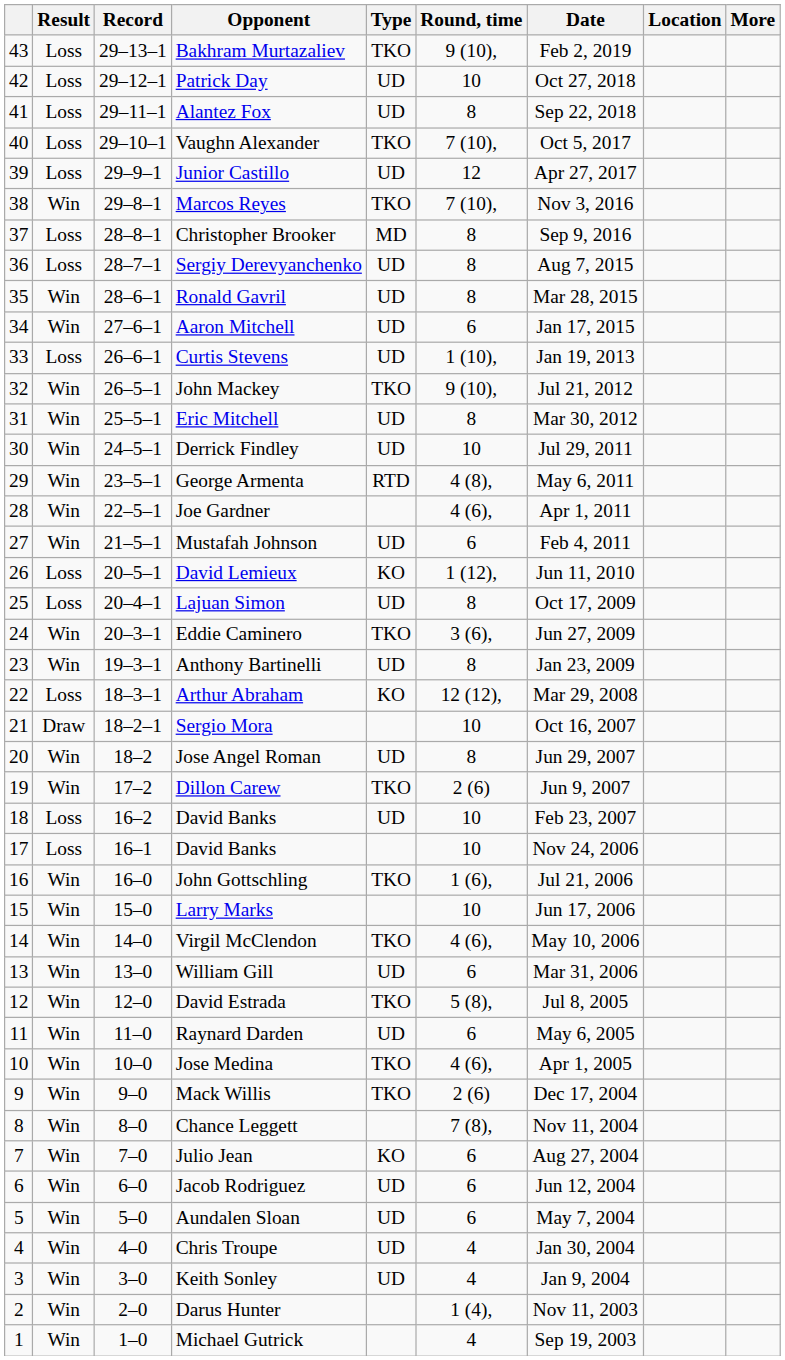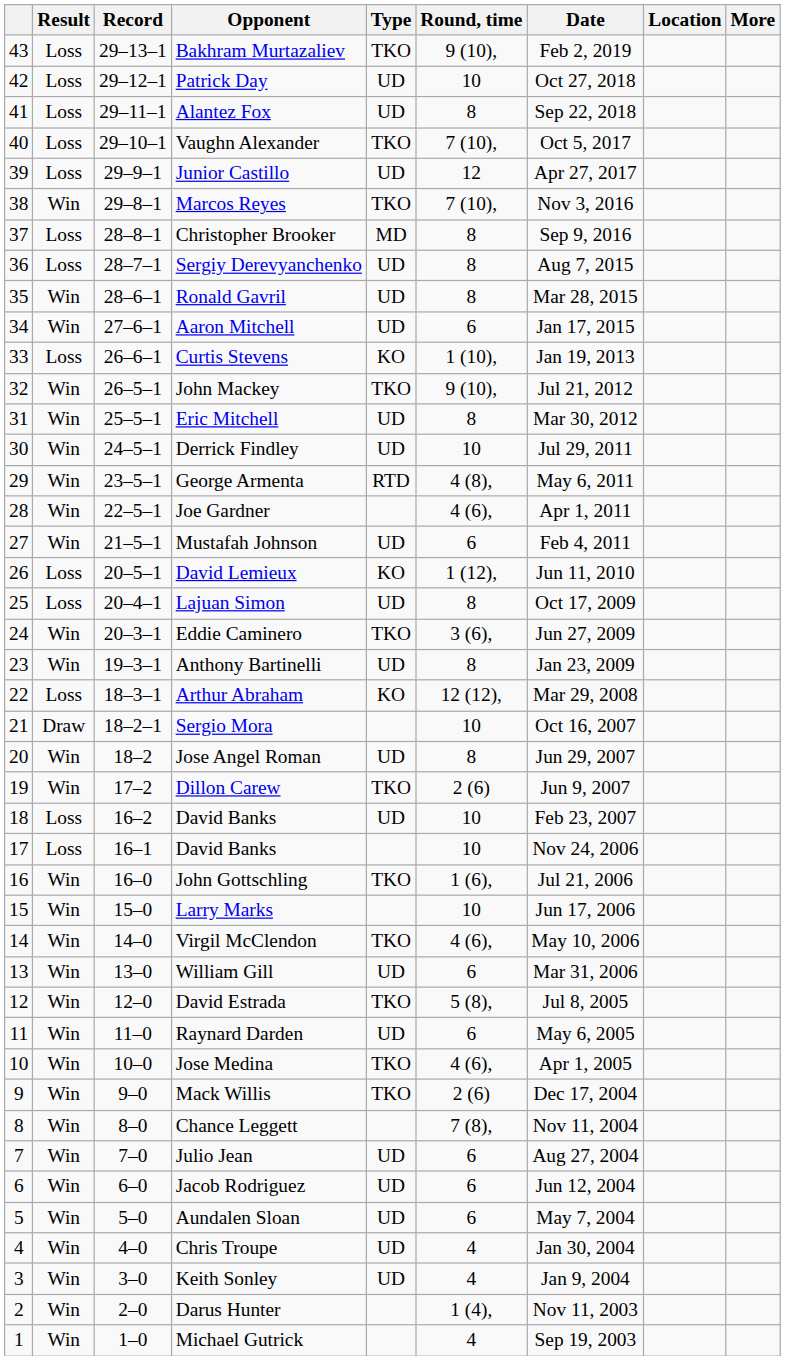 <table class="wikitable" style="text-align:center">
 <tr>
 <th></th>
 <th>Result</th>
 <th>Record</th>
 <th>Opponent</th>
 <th>Type</th>
 <th>Round, time</th>
 <th>Date</th>
 <th>Location</th>
 <th>More</th>
 </tr>
 <tr>
 <td>43</td>
 <td>Loss</td>
 <td>29–13–1</td>
 <td style="text-align:left;"> <a href='#'>Bakhram Murtazaliev</a></td>
 <td>TKO</td>
 <td>9 (10), </td>
 <td>Feb 2, 2019</td>
 <td style="text-align:left;"> </td>
 <td align=left></td>
 </tr>
 <tr>
 <td>42</td>
 <td>Loss</td>
 <td>29–12–1</td>
 <td style="text-align:left;"> <a href='#'>Patrick Day</a></td>
 <td>UD</td>
 <td>10</td>
 <td>Oct 27, 2018</td>
 <td style="text-align:left;"> </td>
 <td align=left></td>
 </tr>
 <tr>
 <td>41</td>
 <td>Loss</td>
 <td>29–11–1</td>
 <td style="text-align:left;"> <a href='#'>Alantez Fox</a></td>
 <td>UD</td>
 <td>8</td>
 <td>Sep 22, 2018</td>
 <td style="text-align:left;"> </td>
 <td></td>
 </tr>
 <tr>
 <td>40</td>
 <td>Loss</td>
 <td>29–10–1</td>
 <td style="text-align:left;"> Vaughn Alexander</td>
 <td>TKO</td>
 <td>7 (10), </td>
 <td>Oct 5, 2017</td>
 <td style="text-align:left;"> </td>
 <td></td>
 </tr>
 <tr>
 <td>39</td>
 <td>Loss</td>
 <td>29–9–1</td>
 <td style="text-align:left;"> <a href='#'>Junior Castillo</a></td>
 <td>UD</td>
 <td>12</td>
 <td>Apr 27, 2017</td>
 <td style="text-align:left;"> </td>
 <td align=left></td>
 </tr>
 <tr>
 <td>38</td>
 <td>Win</td>
 <td>29–8–1</td>
 <td style="text-align:left;"> <a href='#'>Marcos Reyes</a></td>
 <td>TKO</td>
 <td>7 (10), </td>
 <td>Nov 3, 2016</td>
 <td style="text-align:left;"> </td>
 <td align=left></td>
 </tr>
 <tr>
 <td>37</td>
 <td>Loss</td>
 <td>28–8–1</td>
 <td style="text-align:left;"> Christopher Brooker</td>
 <td>MD</td>
 <td>8</td>
 <td>Sep 9, 2016</td>
 <td style="text-align:left;"> </td>
 <td></td>
 </tr>
 <tr>
 <td>36</td>
 <td>Loss</td>
 <td>28–7–1</td>
 <td style="text-align:left;"> <a href='#'>Sergiy Derevyanchenko</a></td>
 <td>UD</td>
 <td>8</td>
 <td>Aug 7, 2015</td>
 <td style="text-align:left;"> </td>
 <td></td>
 </tr>
 <tr>
 <td>35</td>
 <td>Win</td>
 <td>28–6–1</td>
 <td style="text-align:left;"> <a href='#'>Ronald Gavril</a></td>
 <td>UD</td>
 <td>8</td>
 <td>Mar 28, 2015</td>
 <td style="text-align:left;"> </td>
 <td></td>
 </tr>
 <tr>
 <td>34</td>
 <td>Win</td>
 <td>27–6–1</td>
 <td style="text-align:left;"> <a href='#'>Aaron Mitchell</a></td>
 <td>UD</td>
 <td>6</td>
 <td>Jan 17, 2015</td>
 <td style="text-align:left;"> </td>
 <td></td>
 </tr>
 <tr>
 <td>33</td>
 <td>Loss</td>
 <td>26–6–1</td>
 <td style="text-align:left;"> <a href='#'>Curtis Stevens</a></td>
-<td>UD</td>
+<td>KO</td>
 <td>1 (10), </td>
 <td>Jan 19, 2013</td>
 <td style="text-align:left;"> </td>
 <td align=left></td>
 </tr>
 <tr>
 <td>32</td>
 <td>Win</td>
 <td>26–5–1</td>
 <td style="text-align:left;"> John Mackey</td>
 <td>TKO</td>
 <td>9 (10), </td>
 <td>Jul 21, 2012</td>
 <td style="text-align:left;"> </td>
 <td></td>
 </tr>
 <tr>
 <td>31</td>
 <td>Win</td>
 <td>25–5–1</td>
 <td style="text-align:left;"> <a href='#'>Eric Mitchell</a></td>
 <td>UD</td>
 <td>8</td>
 <td>Mar 30, 2012</td>
 <td style="text-align:left;"> </td>
 <td align=left></td>
 </tr>
 <tr>
 <td>30</td>
 <td>Win</td>
 <td>24–5–1</td>
 <td style="text-align:left;"> Derrick Findley</td>
 <td>UD</td>
 <td>10</td>
 <td>Jul 29, 2011</td>
 <td style="text-align:left;"> </td>
 <td align=left></td>
 </tr>
 <tr>
 <td>29</td>
 <td>Win</td>
 <td>23–5–1</td>
 <td style="text-align:left;"> George Armenta</td>
 <td>RTD</td>
 <td>4 (8), </td>
 <td>May 6, 2011</td>
 <td style="text-align:left;"> </td>
 <td></td>
 </tr>
 <tr>
 <td>28</td>
 <td>Win</td>
 <td>22–5–1</td>
 <td style="text-align:left;"> Joe Gardner</td>
 <td></td>
 <td>4 (6), </td>
 <td>Apr 1, 2011</td>
 <td style="text-align:left;"> </td>
 <td></td>
 </tr>
 <tr>
 <td>27</td>
 <td>Win</td>
 <td>21–5–1</td>
 <td style="text-align:left;"> Mustafah Johnson</td>
 <td>UD</td>
 <td>6</td>
 <td>Feb 4, 2011</td>
 <td style="text-align:left;"> </td>
 <td></td>
 </tr>
 <tr>
 <td>26</td>
 <td>Loss</td>
 <td>20–5–1</td>
 <td style="text-align:left;"> <a href='#'>David Lemieux</a></td>
 <td>KO</td>
 <td>1 (12), </td>
 <td>Jun 11, 2010</td>
 <td style="text-align:left;"> </td>
 <td align=left></td>
 </tr>
 <tr>
 <td>25</td>
 <td>Loss</td>
 <td>20–4–1</td>
 <td style="text-align:left;"> <a href='#'>Lajuan Simon</a></td>
 <td>UD</td>
 <td>8</td>
 <td>Oct 17, 2009</td>
 <td style="text-align:left;"> </td>
 <td align=left></td>
 </tr>
 <tr>
 <td>24</td>
 <td>Win</td>
 <td>20–3–1</td>
 <td style="text-align:left;"> Eddie Caminero</td>
 <td>TKO</td>
 <td>3 (6), </td>
 <td>Jun 27, 2009</td>
 <td style="text-align:left;"> </td>
 <td></td>
 </tr>
 <tr>
 <td>23</td>
 <td>Win</td>
 <td>19–3–1</td>
 <td style="text-align:left;"> Anthony Bartinelli</td>
 <td>UD</td>
 <td>8</td>
 <td>Jan 23, 2009</td>
 <td style="text-align:left;"> </td>
 <td></td>
 </tr>
 <tr>
 <td>22</td>
 <td>Loss</td>
 <td>18–3–1</td>
 <td style="text-align:left;"> <a href='#'>Arthur Abraham</a></td>
 <td>KO</td>
 <td>12 (12), </td>
 <td>Mar 29, 2008</td>
 <td style="text-align:left;"> </td>
 <td align=left></td>
 </tr>
 <tr>
 <td>21</td>
 <td>Draw</td>
 <td>18–2–1</td>
 <td style="text-align:left;"> <a href='#'>Sergio Mora</a></td>
 <td></td>
 <td>10</td>
 <td>Oct 16, 2007</td>
 <td style="text-align:left;"> </td>
 <td></td>
 </tr>
 <tr>
 <td>20</td>
 <td>Win</td>
 <td>18–2</td>
 <td style="text-align:left;"> Jose Angel Roman</td>
 <td>UD</td>
 <td>8</td>
 <td>Jun 29, 2007</td>
 <td style="text-align:left;"> </td>
 <td></td>
 </tr>
 <tr>
 <td>19</td>
 <td>Win</td>
 <td>17–2</td>
 <td style="text-align:left;"> <a href='#'>Dillon Carew</a></td>
 <td>TKO</td>
 <td>2 (6)</td>
 <td>Jun 9, 2007</td>
 <td style="text-align:left;"> </td>
 <td></td>
 </tr>
 <tr>
 <td>18</td>
 <td>Loss</td>
 <td>16–2</td>
 <td style="text-align:left;"> David Banks</td>
 <td>UD</td>
 <td>10</td>
 <td>Feb 23, 2007</td>
 <td style="text-align:left;"> </td>
 <td></td>
 </tr>
 <tr>
 <td>17</td>
 <td>Loss</td>
 <td>16–1</td>
 <td style="text-align:left;"> David Banks</td>
 <td></td>
 <td>10</td>
 <td>Nov 24, 2006</td>
 <td style="text-align:left;"> </td>
 <td></td>
 </tr>
 <tr>
 <td>16</td>
 <td>Win</td>
 <td>16–0</td>
 <td style="text-align:left;"> John Gottschling</td>
 <td>TKO</td>
 <td>1 (6), </td>
 <td>Jul 21, 2006</td>
 <td style="text-align:left;"> </td>
 <td></td>
 </tr>
 <tr>
 <td>15</td>
 <td>Win</td>
 <td>15–0</td>
 <td style="text-align:left;"> <a href='#'>Larry Marks</a></td>
 <td></td>
 <td>10</td>
 <td>Jun 17, 2006</td>
 <td style="text-align:left;"> </td>
 <td></td>
 </tr>
 <tr>
 <td>14</td>
 <td>Win</td>
 <td>14–0</td>
 <td style="text-align:left;"> Virgil McClendon</td>
 <td>TKO</td>
 <td>4 (6), </td>
 <td>May 10, 2006</td>
 <td style="text-align:left;"> </td>
 <td></td>
 </tr>
 <tr>
 <td>13</td>
 <td>Win</td>
 <td>13–0</td>
 <td style="text-align:left;"> William Gill</td>
 <td>UD</td>
 <td>6</td>
 <td>Mar 31, 2006</td>
 <td style="text-align:left;"> </td>
 <td></td>
 </tr>
 <tr>
 <td>12</td>
 <td>Win</td>
 <td>12–0</td>
 <td style="text-align:left;"> David Estrada</td>
 <td>TKO</td>
 <td>5 (8), </td>
 <td>Jul 8, 2005</td>
 <td style="text-align:left;"> </td>
 <td></td>
 </tr>
 <tr>
 <td>11</td>
 <td>Win</td>
 <td>11–0</td>
 <td style="text-align:left;"> Raynard Darden</td>
 <td>UD</td>
 <td>6</td>
 <td>May 6, 2005</td>
 <td style="text-align:left;"> </td>
 <td></td>
 </tr>
 <tr>
 <td>10</td>
 <td>Win</td>
 <td>10–0</td>
 <td style="text-align:left;"> Jose Medina</td>
 <td>TKO</td>
 <td>4 (6), </td>
 <td>Apr 1, 2005</td>
 <td style="text-align:left;"> </td>
 <td></td>
 </tr>
 <tr>
 <td>9</td>
 <td>Win</td>
 <td>9–0</td>
 <td style="text-align:left;"> Mack Willis</td>
 <td>TKO</td>
 <td>2 (6)</td>
 <td>Dec 17, 2004</td>
 <td style="text-align:left;"> </td>
 <td></td>
 </tr>
 <tr>
 <td>8</td>
 <td>Win</td>
 <td>8–0</td>
 <td style="text-align:left;"> Chance Leggett</td>
 <td></td>
 <td>7 (8), </td>
 <td>Nov 11, 2004</td>
 <td style="text-align:left;"> </td>
 <td></td>
 </tr>
 <tr>
 <td>7</td>
 <td>Win</td>
 <td>7–0</td>
 <td style="text-align:left;"> Julio Jean</td>
-<td>KO</td>
+<td>UD</td>
 <td>6</td>
 <td>Aug 27, 2004</td>
 <td style="text-align:left;"> </td>
 <td></td>
 </tr>
 <tr>
 <td>6</td>
 <td>Win</td>
 <td>6–0</td>
 <td style="text-align:left;"> Jacob Rodriguez</td>
 <td>UD</td>
 <td>6</td>
 <td>Jun 12, 2004</td>
 <td style="text-align:left;"> </td>
 <td></td>
 </tr>
 <tr>
 <td>5</td>
 <td>Win</td>
 <td>5–0</td>
 <td style="text-align:left;"> Aundalen Sloan</td>
 <td>UD</td>
 <td>6</td>
 <td>May 7, 2004</td>
 <td style="text-align:left;"> </td>
 <td></td>
 </tr>
 <tr>
 <td>4</td>
 <td>Win</td>
 <td>4–0</td>
 <td style="text-align:left;"> Chris Troupe</td>
 <td>UD</td>
 <td>4</td>
 <td>Jan 30, 2004</td>
 <td style="text-align:left;"> </td>
 <td></td>
 </tr>
 <tr>
 <td>3</td>
 <td>Win</td>
 <td>3–0</td>
 <td style="text-align:left;"> Keith Sonley</td>
 <td>UD</td>
 <td>4</td>
 <td>Jan 9, 2004</td>
 <td style="text-align:left;"> </td>
 <td></td>
 </tr>
 <tr>
 <td>2</td>
 <td>Win</td>
 <td>2–0</td>
 <td style="text-align:left;"> Darus Hunter</td>
 <td></td>
 <td>1 (4), </td>
 <td>Nov 11, 2003</td>
 <td style="text-align:left;"> </td>
 <td></td>
 </tr>
 <tr>
 <td>1</td>
 <td>Win</td>
 <td>1–0</td>
 <td style="text-align:left;"> Michael Gutrick</td>
 <td></td>
 <td>4</td>
 <td>Sep 19, 2003</td>
 <td style="text-align:left;"> </td>
 <td></td>
 </tr>
 </table>
